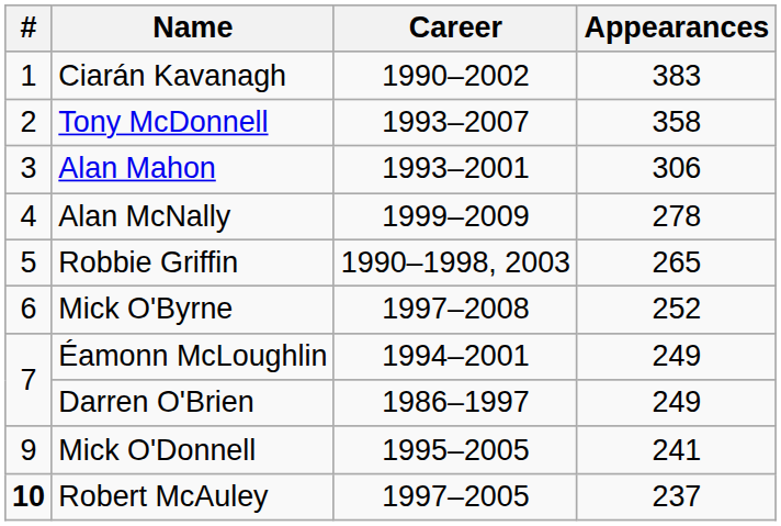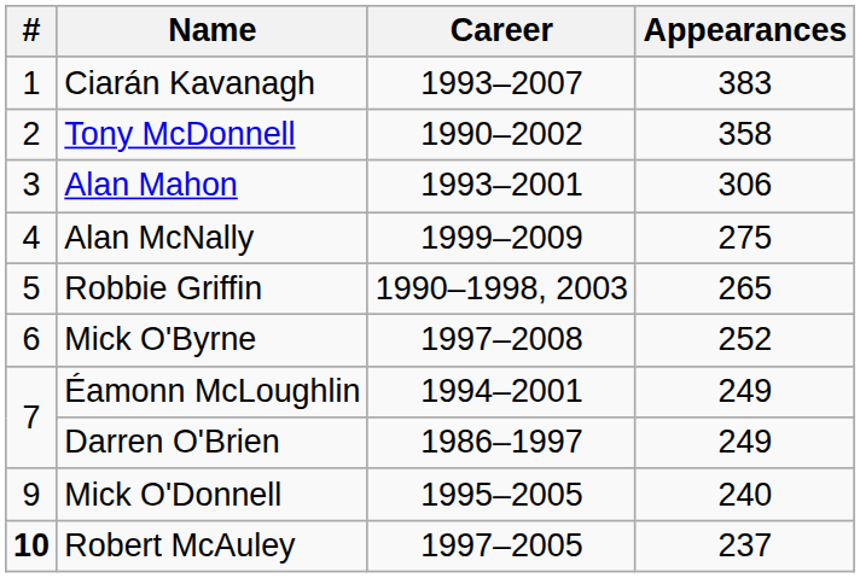 <table class="wikitable" style="text-align:center;">
 <tr>
 <th>#</th>
 <th>Name</th>
 <th>Career</th>
 <th>Appearances</th>
 </tr>
 <tr>
 <td>1</td>
 <td align="left"> Ciarán Kavanagh</td>
-<td>1990–2002</td>
+<td>1993–2007</td>
 <td>383</td>
 </tr>
 <tr>
 <td>2</td>
 <td align="left"> <a href='#'>Tony McDonnell</a></td>
-<td>1993–2007</td>
+<td>1990–2002</td>
 <td>358</td>
 </tr>
 <tr>
 <td>3</td>
 <td align="left"> <a href='#'>Alan Mahon</a></td>
 <td>1993–2001</td>
 <td>306</td>
 </tr>
 <tr>
 <td>4</td>
 <td align="left"> Alan McNally</td>
 <td>1999–2009</td>
-<td>278</td>
+<td>275</td>
 </tr>
 <tr>
 <td>5</td>
 <td align="left"> Robbie Griffin</td>
 <td>1990–1998, 2003</td>
 <td>265</td>
 </tr>
 <tr>
 <td>6</td>
 <td align="left"> Mick O'Byrne</td>
 <td>1997–2008</td>
 <td>252</td>
 </tr>
 <tr>
 <td rowspan="2">7</td>
 <td align="left"> Éamonn McLoughlin</td>
 <td>1994–2001</td>
 <td>249</td>
 </tr>
 <tr>
 <td align="left"> Darren O'Brien</td>
 <td>1986–1997</td>
 <td>249</td>
 </tr>
 <tr>
 <td>9</td>
 <td align="left"> Mick O'Donnell</td>
 <td>1995–2005</td>
-<td>241</td>
+<td>240</td>
 </tr>
 <tr>
 <td><strong>10</strong></td>
 <td align="left"> Robert McAuley</td>
 <td>1997–2005</td>
 <td>237</td>
 </tr>
 </table>
